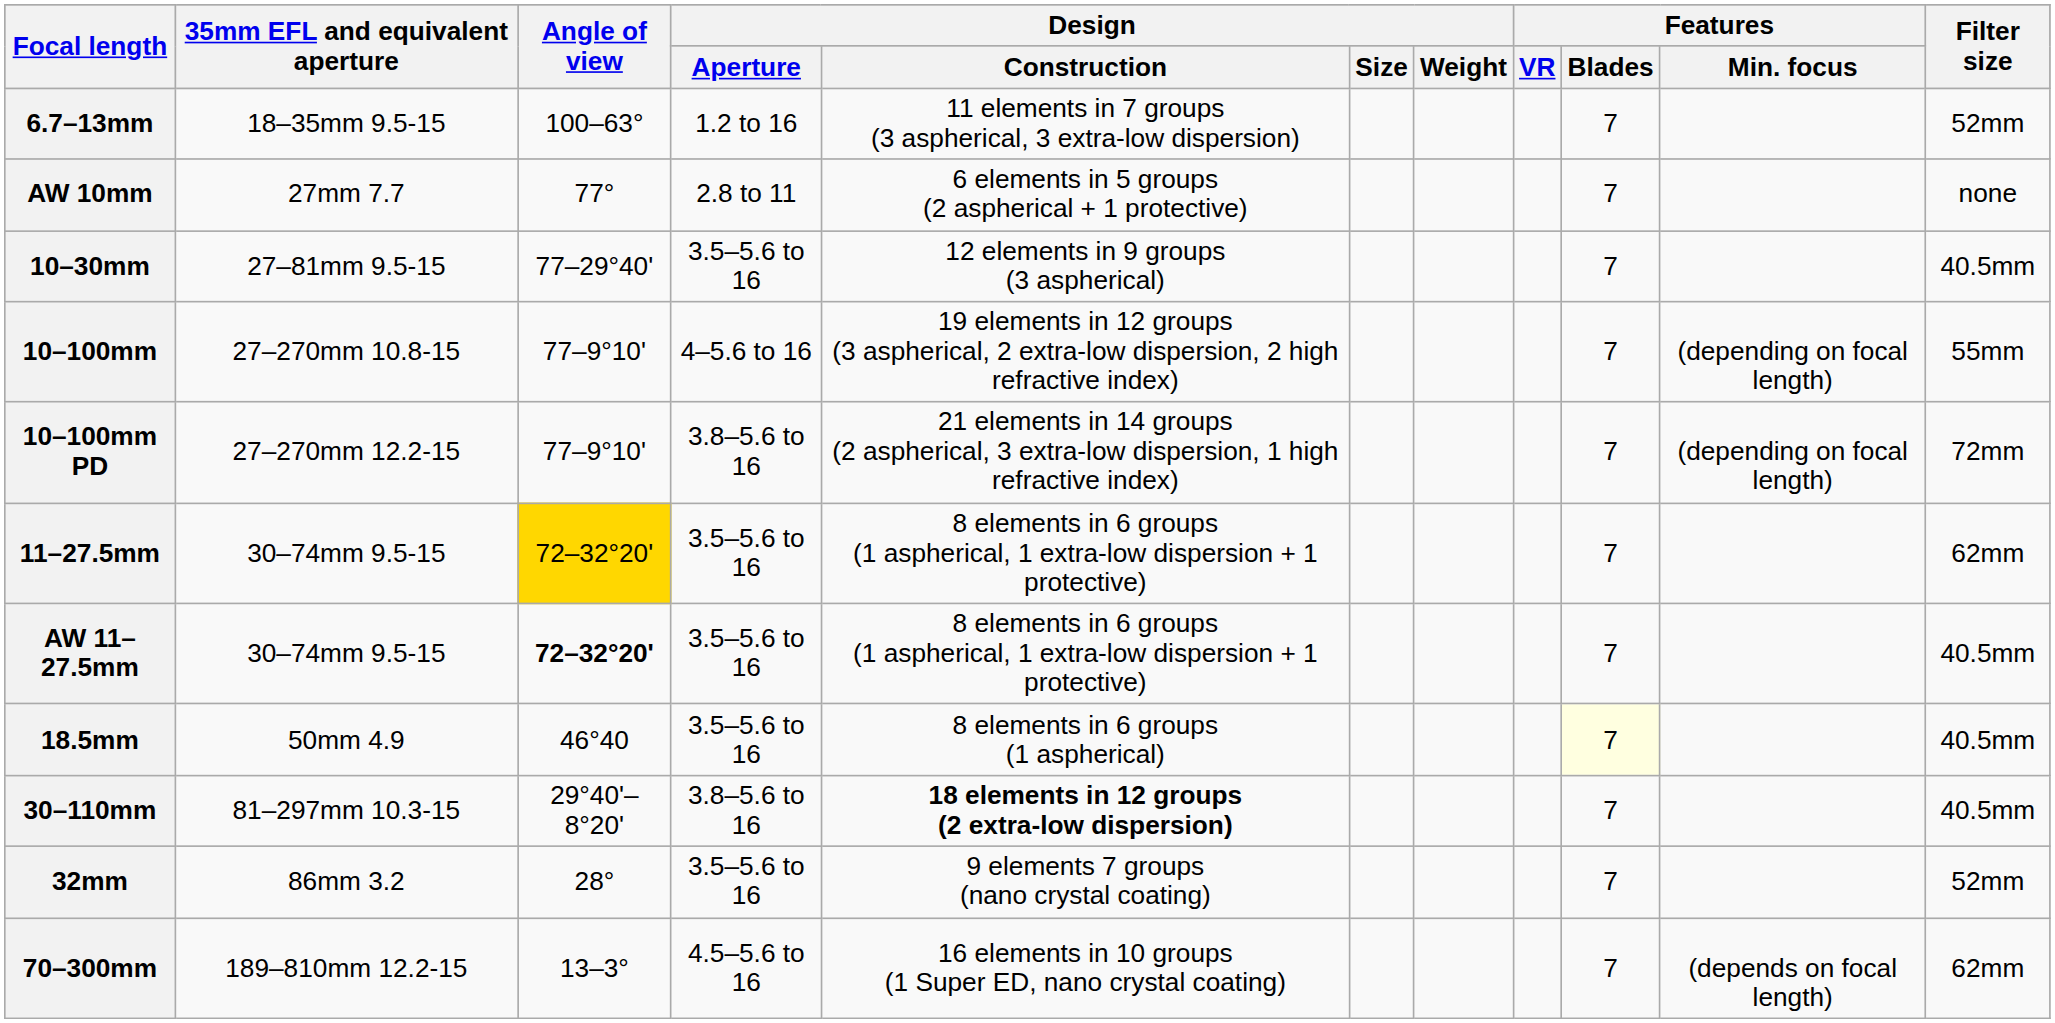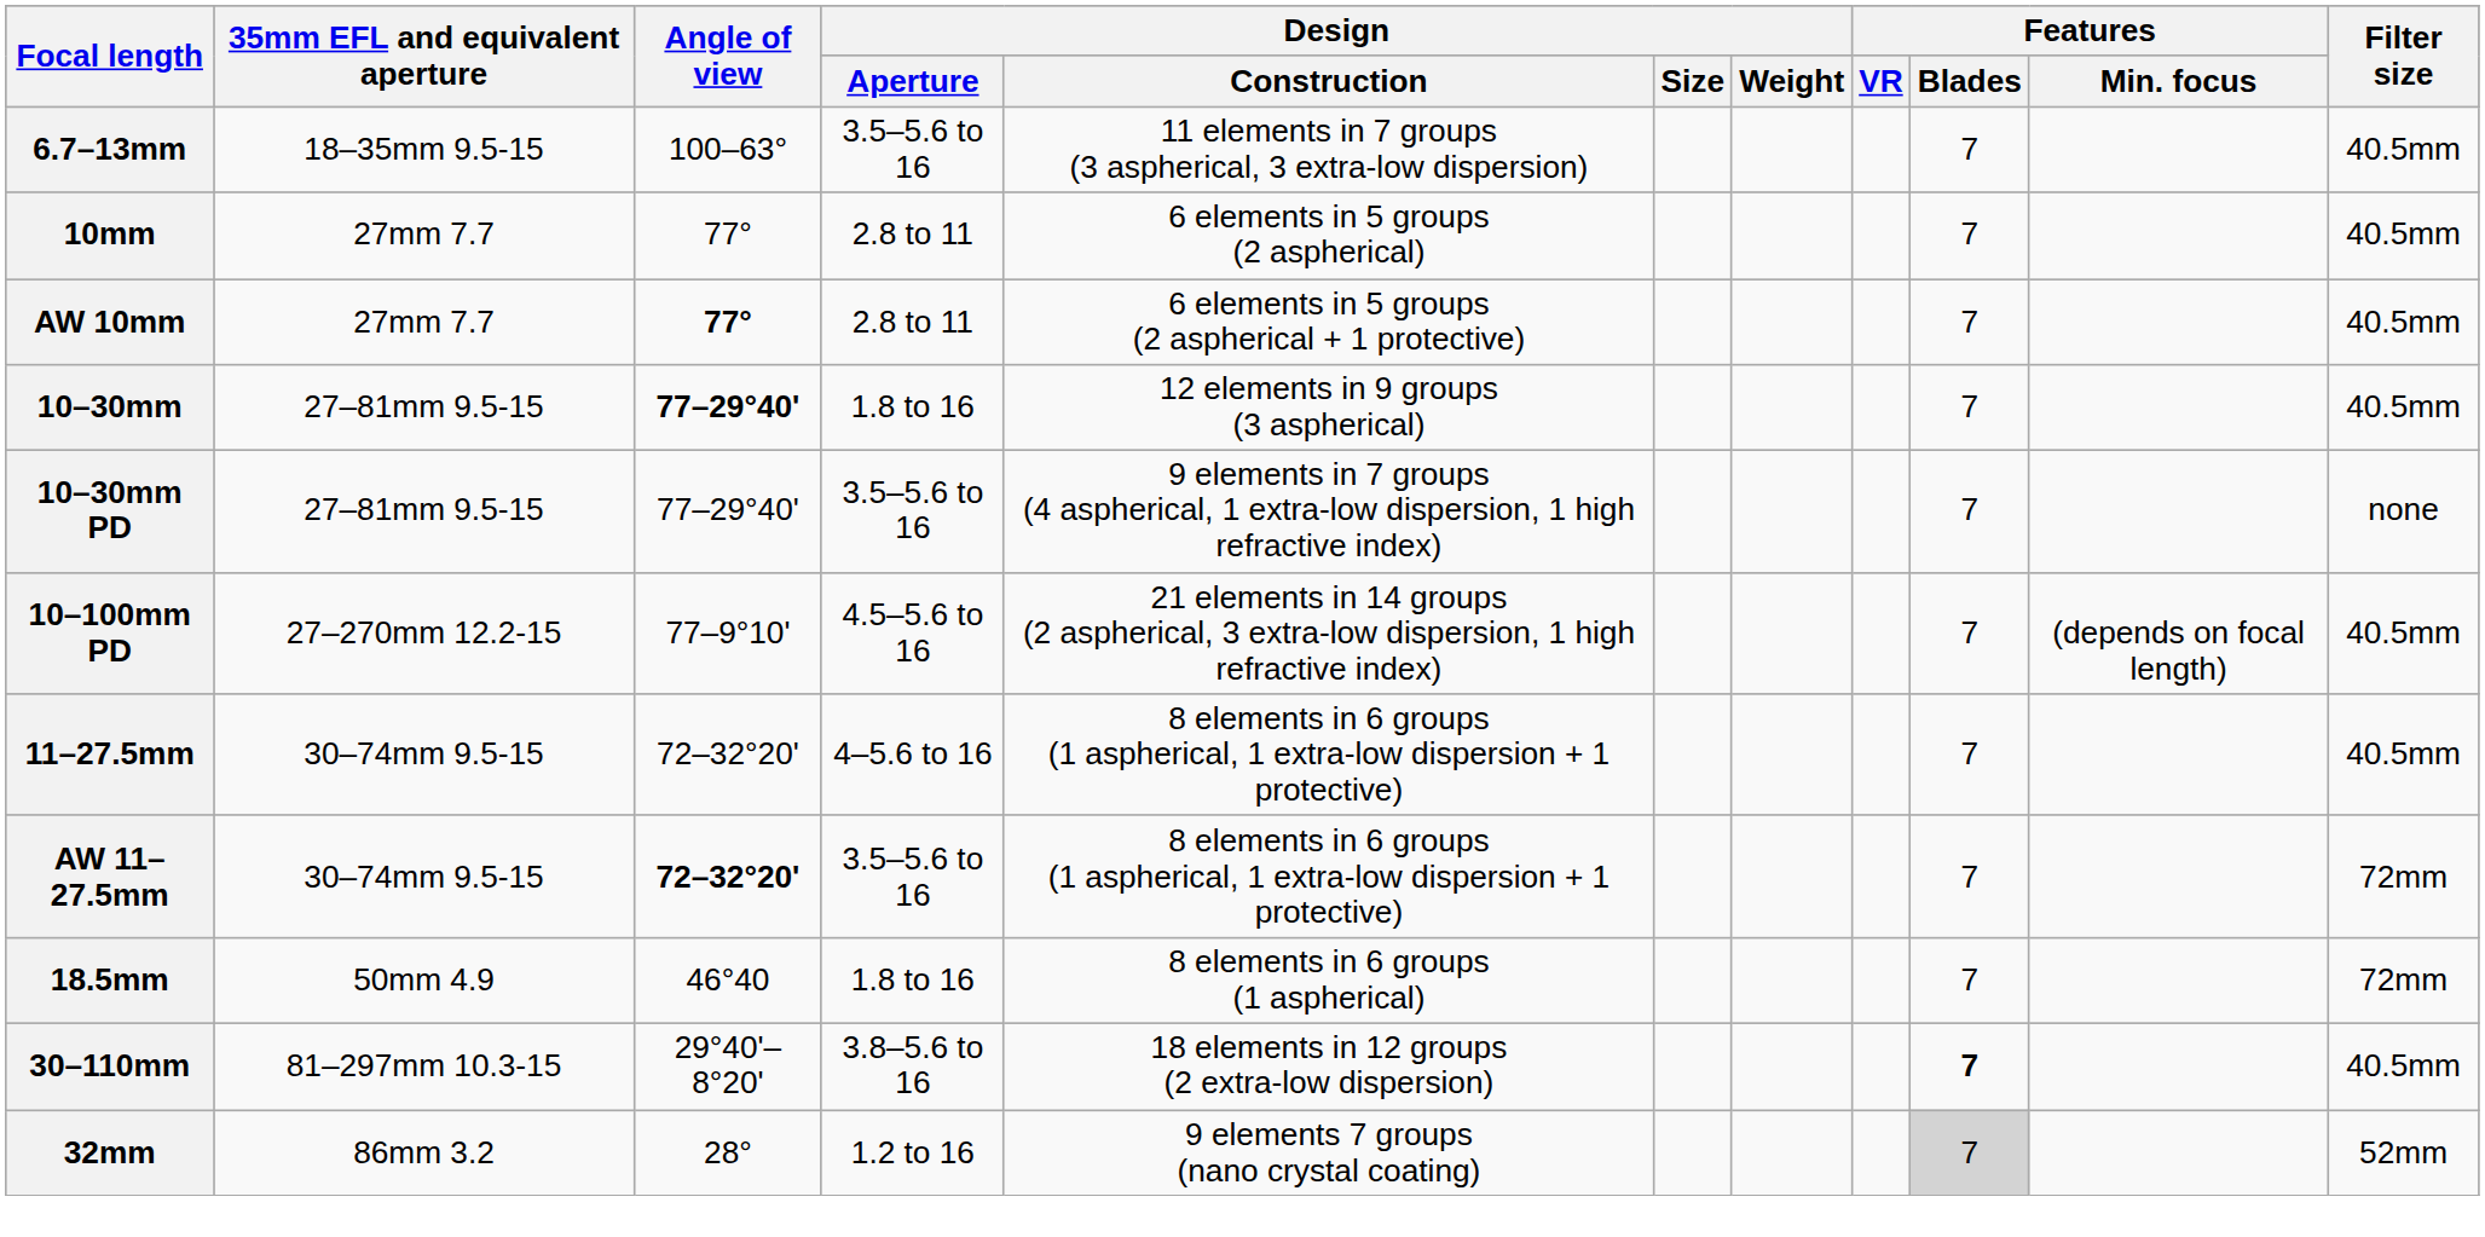 <table class="wikitable sortable" style="text-align:center;">
 <tr bgcolor="#CCCCCC">
 <th data-sort-type="number" rowspan=2><a href='#'>Focal length</a></th>
 <th data-sort-type="number" rowspan=2><a href='#'>35mm EFL</a> and equivalent aperture</th>
 <th data-sort-type="number" rowspan=2><a href='#'>Angle of view</a></th>
 <th colspan=4>Design</th>
 <th colspan=3>Features</th>
 <th rowspan=2>Filter size</th>
 </tr>
 <tr>
 <th><a href='#'>Aperture</a></th>
 <th data-sort-type="number">Construction</th>
 <th data-sort-type="number">Size</th>
 <th data-sort-type="number">Weight</th>
 <th><a href='#'>VR</a></th>
 <th>Blades</th>
 <th>Min. focus</th>
 </tr>
 <tr>
 <th align="left">6.7–13mm</th>
 <td>18–35mm 9.5-15</td>
 <td>100–63°</td>
-<td>1.2 to 16</td>
+<td>3.5–5.6 to 16</td>
 <td>11 elements in 7 groups<br>(3 aspherical, 3 extra-low dispersion)</td>
 <td></td>
 <td></td>
 <td></td>
 <td>7</td>
 <td></td>
-<td>52mm</td>
+<td>40.5mm</td>
+</tr>
+<tr>
+<th align="left">10mm</th>
+<td>27mm 7.7</td>
+<td>77°</td>
+<td>2.8 to 11</td>
+<td>6 elements in 5 groups<br>(2 aspherical)</td>
+<td></td>
+<td></td>
+<td></td>
+<td>7</td>
+<td></td>
+<td>40.5mm</td>
 </tr>
 <tr>
 <th align="left">AW 10mm</th>
 <td>27mm 7.7</td>
-<td>77°</td>
+<td><strong>77°</strong></td>
 <td>2.8 to 11</td>
 <td>6 elements in 5 groups<br>(2 aspherical + 1 protective)</td>
 <td></td>
 <td></td>
 <td></td>
 <td>7</td>
 <td></td>
-<td>none</td>
+<td>40.5mm</td>
 </tr>
 <tr>
 <th align="left">10–30mm</th>
 <td>27–81mm 9.5-15</td>
-<td>77–29°40'</td>
-<td>3.5–5.6 to 16</td>
+<td><strong>77–29°40'</strong></td>
+<td>1.8 to 16</td>
 <td>12 elements in 9 groups<br>(3 aspherical)</td>
 <td></td>
 <td></td>
 <td></td>
 <td>7</td>
 <td></td>
 <td>40.5mm</td>
 </tr>
 <tr>
-<th align="left">10–100mm</th>
-<td>27–270mm 10.8-15</td>
-<td>77–9°10'</td>
-<td>4–5.6 to 16</td>
-<td>19 elements in 12 groups<br>(3 aspherical, 2 extra-low dispersion, 2 high refractive index)</td>
+<th align="left">10–30mm PD</th>
+<td>27–81mm 9.5-15</td>
+<td>77–29°40'</td>
+<td>3.5–5.6 to 16</td>
+<td>9 elements in 7 groups<br>(4 aspherical, 1 extra-low dispersion, 1 high refractive index)</td>
 <td></td>
 <td></td>
 <td></td>
 <td>7</td>
-<td><br>(depending on focal length)</td>
-<td>55mm</td>
+<td></td>
+<td>none</td>
 </tr>
 <tr>
 <th align="left">10–100mm PD</th>
 <td>27–270mm 12.2-15</td>
 <td>77–9°10'</td>
-<td>3.8–5.6 to 16</td>
+<td>4.5–5.6 to 16</td>
 <td>21 elements in 14 groups<br>(2 aspherical, 3 extra-low dispersion, 1 high refractive index)</td>
 <td></td>
 <td></td>
 <td></td>
 <td>7</td>
-<td><br>(depending on focal length)</td>
-<td>72mm</td>
+<td><br>(depends on focal length)</td>
+<td>40.5mm</td>
 </tr>
 <tr>
 <th align="left">11–27.5mm</th>
 <td>30–74mm 9.5-15</td>
-<td style="background: gold;">72–32°20'</td>
-<td>3.5–5.6 to 16</td>
+<td>72–32°20'</td>
+<td>4–5.6 to 16</td>
 <td>8 elements in 6 groups<br>(1 aspherical, 1 extra-low dispersion + 1 protective)</td>
 <td></td>
 <td></td>
 <td></td>
 <td>7</td>
 <td></td>
-<td>62mm</td>
+<td>40.5mm</td>
 </tr>
 <tr>
 <th align="left">AW 11–27.5mm</th>
 <td>30–74mm 9.5-15</td>
 <td><strong>72–32°20'</strong></td>
 <td>3.5–5.6 to 16</td>
 <td>8 elements in 6 groups<br>(1 aspherical, 1 extra-low dispersion + 1 protective)</td>
 <td></td>
 <td></td>
 <td></td>
 <td>7</td>
 <td></td>
-<td>40.5mm</td>
+<td>72mm</td>
 </tr>
 <tr>
 <th align="left">18.5mm</th>
 <td>50mm 4.9</td>
 <td>46°40</td>
-<td>3.5–5.6 to 16</td>
+<td>1.8 to 16</td>
 <td>8 elements in 6 groups<br>(1 aspherical)</td>
 <td></td>
 <td></td>
 <td></td>
-<td style="background: lightyellow;">7</td>
+<td>7</td>
 <td></td>
-<td>40.5mm</td>
+<td>72mm</td>
 </tr>
 <tr>
 <th align="left">30–110mm</th>
 <td>81–297mm 10.3-15</td>
 <td>29°40'–8°20'</td>
 <td>3.8–5.6 to 16</td>
-<td><strong>18 elements in 12 groups<br>(2 extra-low dispersion)</strong></td>
+<td>18 elements in 12 groups<br>(2 extra-low dispersion)</td>
 <td></td>
 <td></td>
 <td></td>
-<td>7</td>
+<td><strong>7</strong></td>
 <td></td>
 <td>40.5mm</td>
 </tr>
 <tr>
 <th align="left">32mm</th>
 <td>86mm 3.2</td>
 <td>28°</td>
-<td>3.5–5.6 to 16</td>
+<td>1.2 to 16</td>
 <td>9 elements 7 groups<br>(nano crystal coating)</td>
 <td></td>
 <td></td>
 <td></td>
-<td>7</td>
+<td style="background: lightgrey;">7</td>
 <td></td>
 <td>52mm</td>
 </tr>
-<tr>
-<th align="left">70–300mm</th>
-<td>189–810mm 12.2-15</td>
-<td>13–3°</td>
-<td>4.5–5.6 to 16</td>
-<td>16 elements in 10 groups<br>(1 Super ED, nano crystal coating)</td>
-<td></td>
-<td></td>
-<td></td>
-<td>7</td>
-<td><br>(depends on focal length)</td>
-<td>62mm</td>
-</tr>
 </table>
